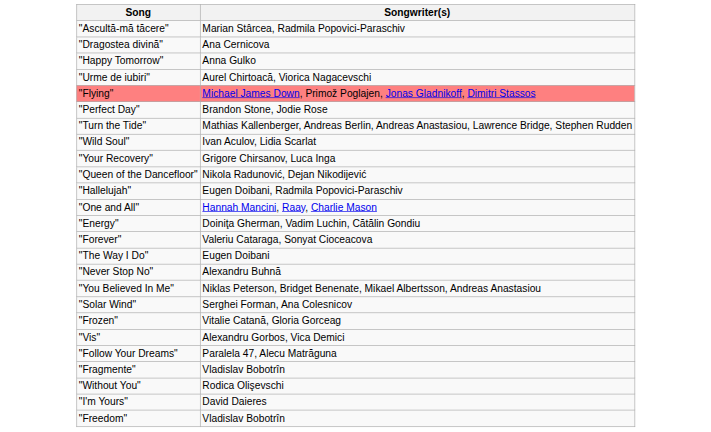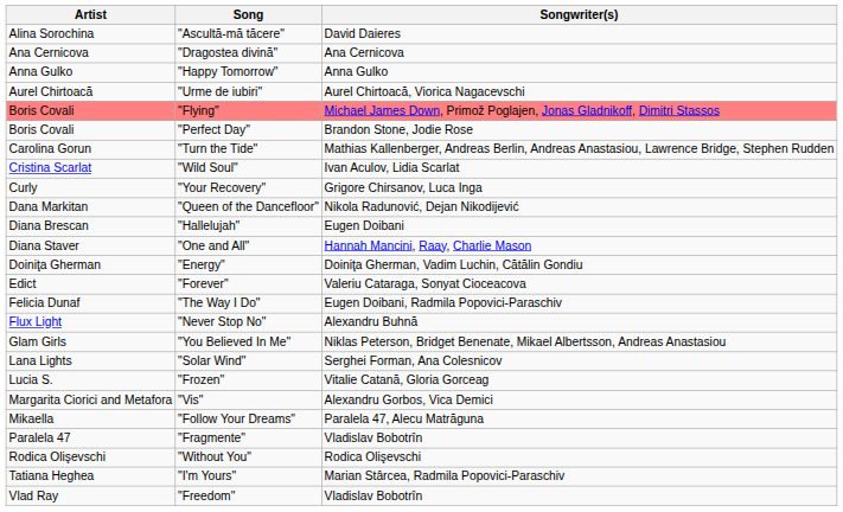 <table class="sortable wikitable" style="margin: 1em auto 1em auto">
 <tr>
+<th>Artist</th>
 <th>Song</th>
 <th>Songwriter(s)</th>
 </tr>
 <tr>
+<td>Alina Sorochina</td>
 <td>"Ascultă-mă tăcere"</td>
-<td>Marian Stârcea, Radmila Popovici-Paraschiv</td>
+<td>David Daieres</td>
 </tr>
 <tr>
+<td>Ana Cernicova</td>
 <td>"Dragostea divină"</td>
 <td>Ana Cernicova</td>
 </tr>
 <tr>
+<td>Anna Gulko</td>
 <td>"Happy Tomorrow"</td>
 <td>Anna Gulko</td>
 </tr>
 <tr>
+<td>Aurel Chirtoacă</td>
 <td>"Urme de iubiri"</td>
 <td>Aurel Chirtoacă, Viorica Nagacevschi</td>
 </tr>
 <tr style="background:#fe8080;">
+<td>Boris Covali</td>
 <td>"Flying"</td>
 <td><a href='#'>Michael James Down</a>, Primož Poglajen, <a href='#'>Jonas Gladnikoff</a>, <a href='#'>Dimitri Stassos</a></td>
 </tr>
 <tr>
+<td>Boris Covali</td>
 <td>"Perfect Day"</td>
 <td>Brandon Stone, Jodie Rose</td>
 </tr>
 <tr>
+<td>Carolina Gorun</td>
 <td>"Turn the Tide"</td>
 <td>Mathias Kallenberger, Andreas Berlin, Andreas Anastasiou, Lawrence Bridge, Stephen Rudden</td>
 </tr>
 <tr>
+<td><a href='#'>Cristina Scarlat</a></td>
 <td>"Wild Soul"</td>
 <td>Ivan Aculov, Lidia Scarlat</td>
 </tr>
 <tr>
+<td>Curly</td>
 <td>"Your Recovery"</td>
 <td>Grigore Chirsanov, Luca Inga</td>
 </tr>
 <tr>
+<td>Dana Markitan</td>
 <td>"Queen of the Dancefloor"</td>
 <td>Nikola Radunović, Dejan Nikodijević</td>
 </tr>
 <tr>
+<td>Diana Brescan</td>
 <td>"Hallelujah"</td>
-<td>Eugen Doibani, Radmila Popovici-Paraschiv</td>
+<td>Eugen Doibani</td>
 </tr>
 <tr>
+<td>Diana Staver</td>
 <td>"One and All"</td>
 <td><a href='#'>Hannah Mancini</a>, <a href='#'>Raay</a>, <a href='#'>Charlie Mason</a></td>
 </tr>
 <tr>
+<td>Doiniţa Gherman</td>
 <td>"Energy"</td>
 <td>Doiniţa Gherman, Vadim Luchin, Cătălin Gondiu</td>
 </tr>
 <tr>
+<td>Edict</td>
 <td>"Forever"</td>
 <td>Valeriu Cataraga, Sonyat Cioceacova</td>
 </tr>
 <tr>
+<td>Felicia Dunaf</td>
 <td>"The Way I Do"</td>
-<td>Eugen Doibani</td>
+<td>Eugen Doibani, Radmila Popovici-Paraschiv</td>
 </tr>
 <tr>
+<td><a href='#'>Flux Light</a></td>
 <td>"Never Stop No"</td>
 <td>Alexandru Buhnă</td>
 </tr>
 <tr>
+<td>Glam Girls</td>
 <td>"You Believed In Me"</td>
 <td>Niklas Peterson, Bridget Benenate, Mikael Albertsson, Andreas Anastasiou</td>
 </tr>
 <tr>
+<td>Lana Lights</td>
 <td>"Solar Wind"</td>
 <td>Serghei Forman, Ana Colesnicov</td>
 </tr>
 <tr>
+<td>Lucia S.</td>
 <td>"Frozen"</td>
 <td>Vitalie Catană, Gloria Gorceag</td>
 </tr>
 <tr>
+<td>Margarita Ciorici and Metafora</td>
 <td>"Vis"</td>
 <td>Alexandru Gorbos, Vica Demici</td>
 </tr>
 <tr>
+<td>Mikaella</td>
 <td>"Follow Your Dreams"</td>
 <td>Paralela 47, Alecu Matrăguna</td>
 </tr>
 <tr>
+<td>Paralela 47</td>
 <td>"Fragmente"</td>
 <td>Vladislav Bobotrîn</td>
 </tr>
 <tr>
+<td>Rodica Olişevschi</td>
 <td>"Without You"</td>
 <td>Rodica Olişevschi</td>
 </tr>
 <tr>
+<td>Tatiana Heghea</td>
 <td>"I'm Yours"</td>
-<td>David Daieres</td>
+<td>Marian Stârcea, Radmila Popovici-Paraschiv</td>
 </tr>
 <tr>
+<td>Vlad Ray</td>
 <td>"Freedom"</td>
 <td>Vladislav Bobotrîn</td>
 </tr>
 </table>
